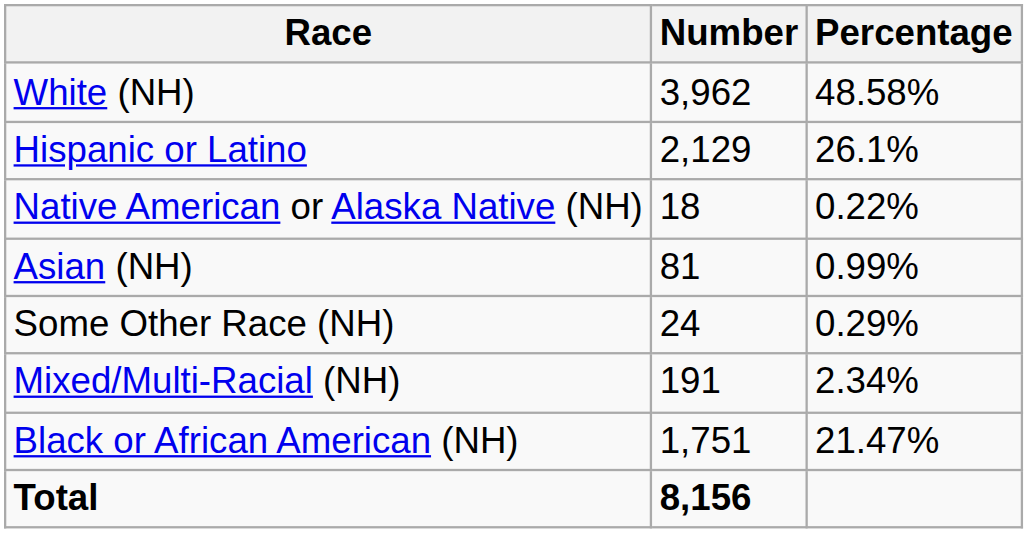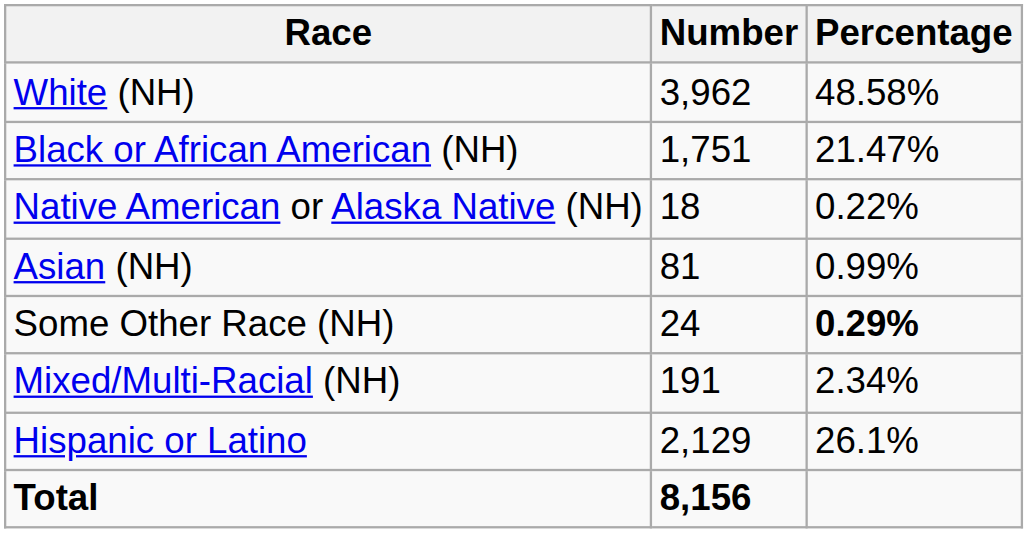 <table class="wikitable">
 <tr>
 <th>Race</th>
 <th>Number</th>
 <th>Percentage</th>
 </tr>
 <tr>
 <td><a href='#'>White</a> (NH)</td>
 <td>3,962</td>
 <td>48.58%</td>
 </tr>
 <tr>
-<td><a href='#'>Hispanic or Latino</a></td>
-<td>2,129</td>
-<td>26.1%</td>
+<td><a href='#'>Black or African American</a> (NH)</td>
+<td>1,751</td>
+<td>21.47%</td>
 </tr>
 <tr>
 <td><a href='#'>Native American</a> or <a href='#'>Alaska Native</a> (NH)</td>
 <td>18</td>
 <td>0.22%</td>
 </tr>
 <tr>
 <td><a href='#'>Asian</a> (NH)</td>
 <td>81</td>
 <td>0.99%</td>
 </tr>
 <tr>
 <td>Some Other Race (NH)</td>
 <td>24</td>
-<td>0.29%</td>
+<td><strong>0.29%</strong></td>
 </tr>
 <tr>
 <td><a href='#'>Mixed/Multi-Racial</a> (NH)</td>
 <td>191</td>
 <td>2.34%</td>
 </tr>
 <tr>
-<td><a href='#'>Black or African American</a> (NH)</td>
-<td>1,751</td>
-<td>21.47%</td>
+<td><a href='#'>Hispanic or Latino</a></td>
+<td>2,129</td>
+<td>26.1%</td>
 </tr>
 <tr>
 <td><strong>Total</strong></td>
 <td><strong>8,156</strong></td>
 <td></td>
 </tr>
 </table>
